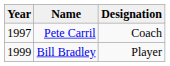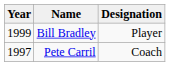 <table class="wikitable" style="text-align:right">
 <tr>
 <td align="center" style="background:#f0f0f0;"><strong>Year</strong></td>
 <td align="center" style="background:#f0f0f0;"><strong>Name</strong></td>
 <td align="center" style="background:#f0f0f0;"><strong>Designation</strong></td>
 </tr>
 <tr>
+<td>1999</td>
+<td><a href='#'>Bill Bradley</a></td>
+<td>Player</td>
+</tr>
+<tr>
 <td>1997</td>
 <td><a href='#'>Pete Carril</a></td>
 <td>Coach</td>
 </tr>
-<tr>
-<td>1999</td>
-<td><a href='#'>Bill Bradley</a></td>
-<td>Player</td>
-</tr>
 </table>
